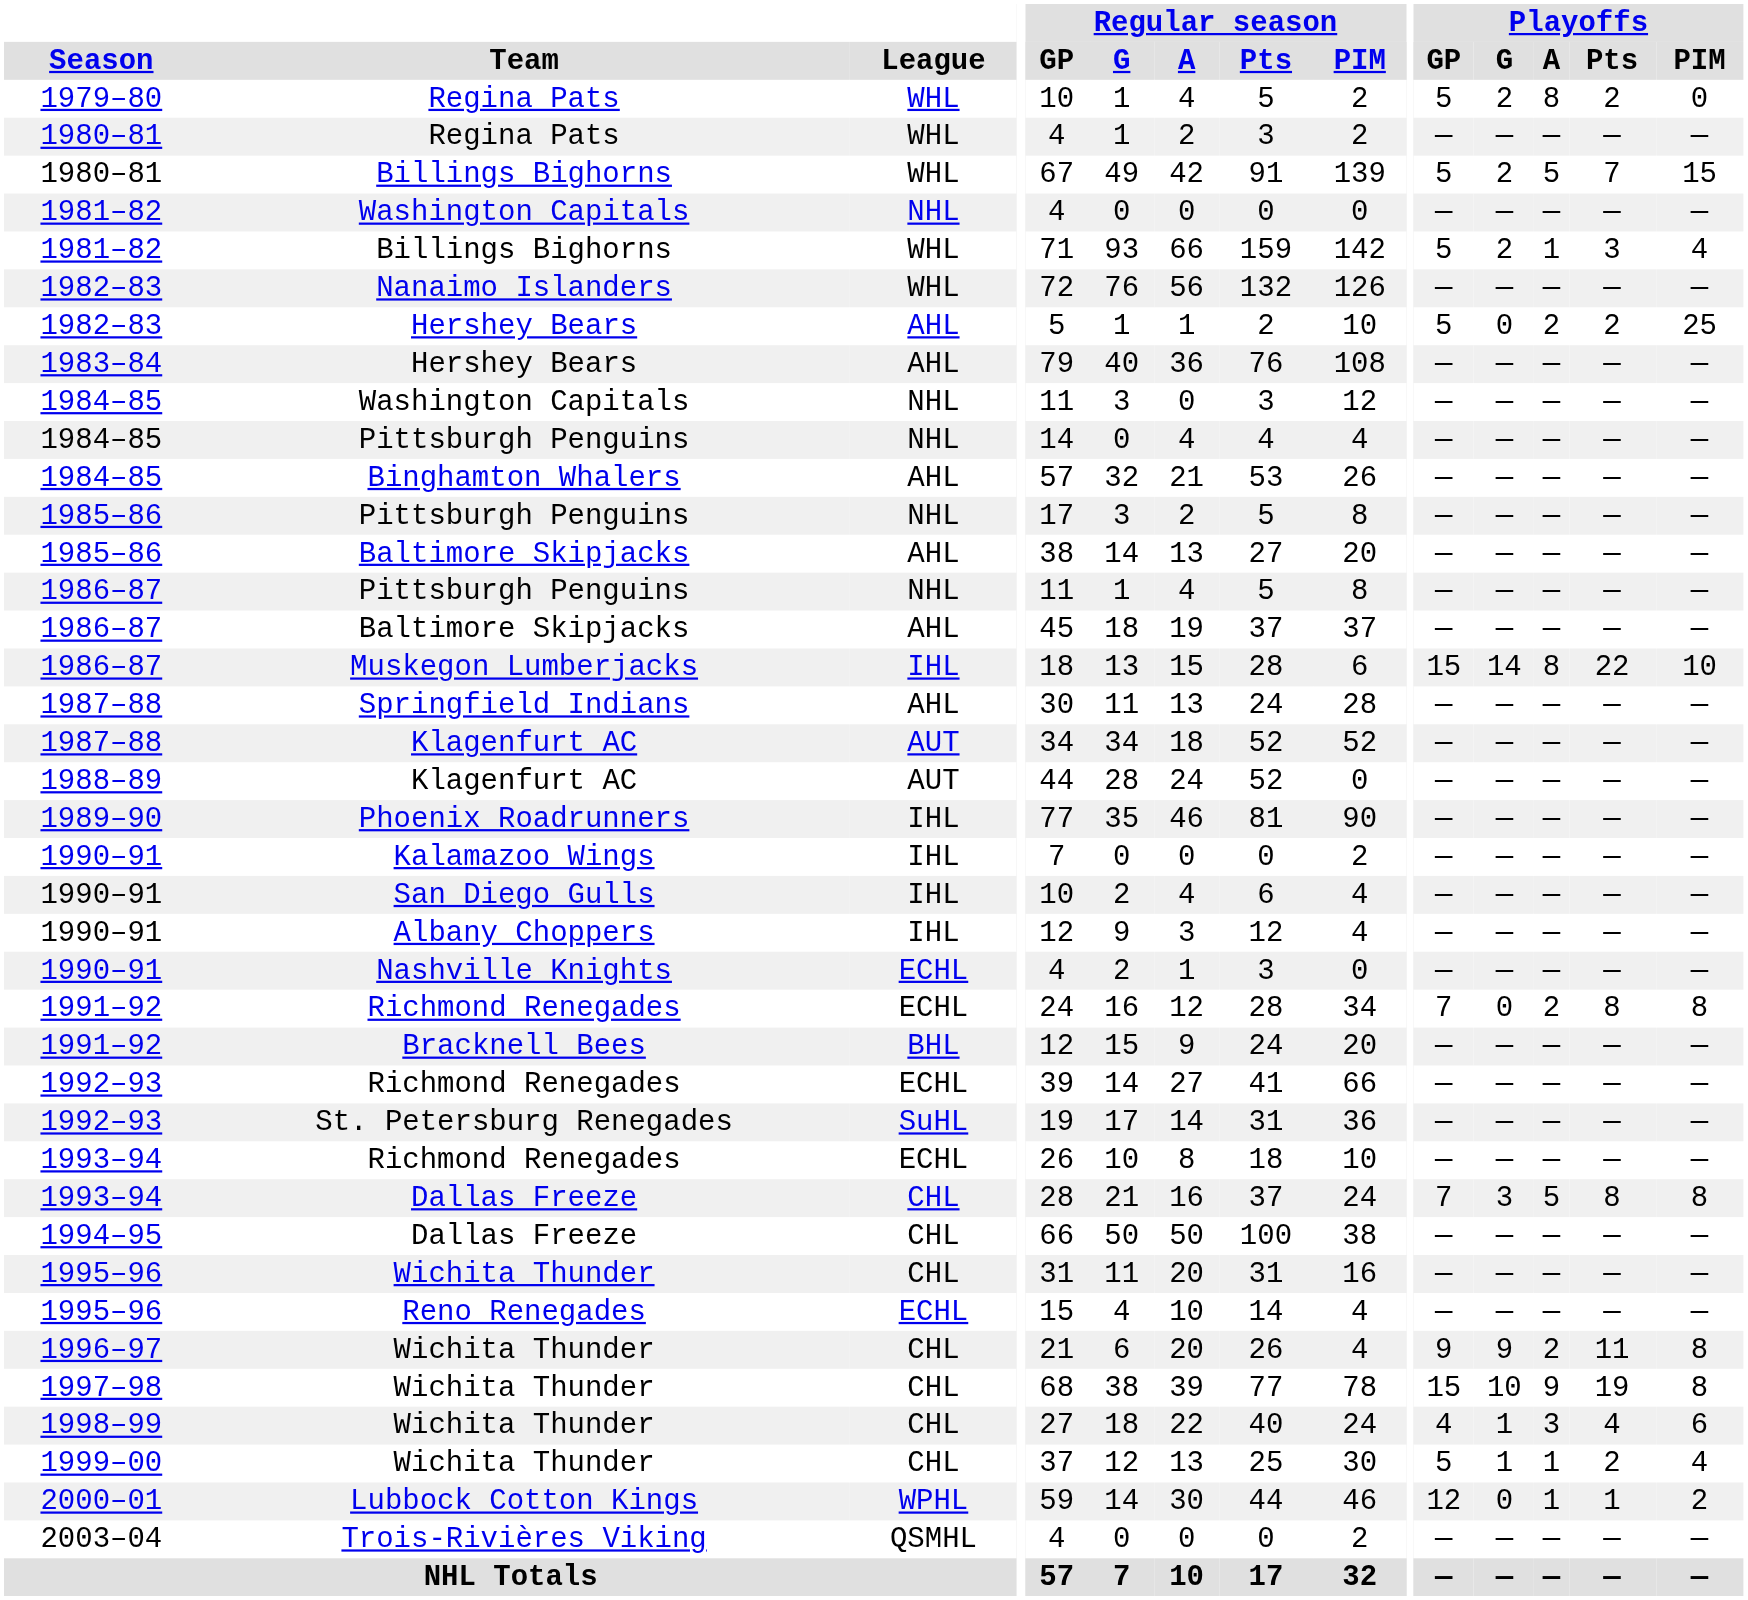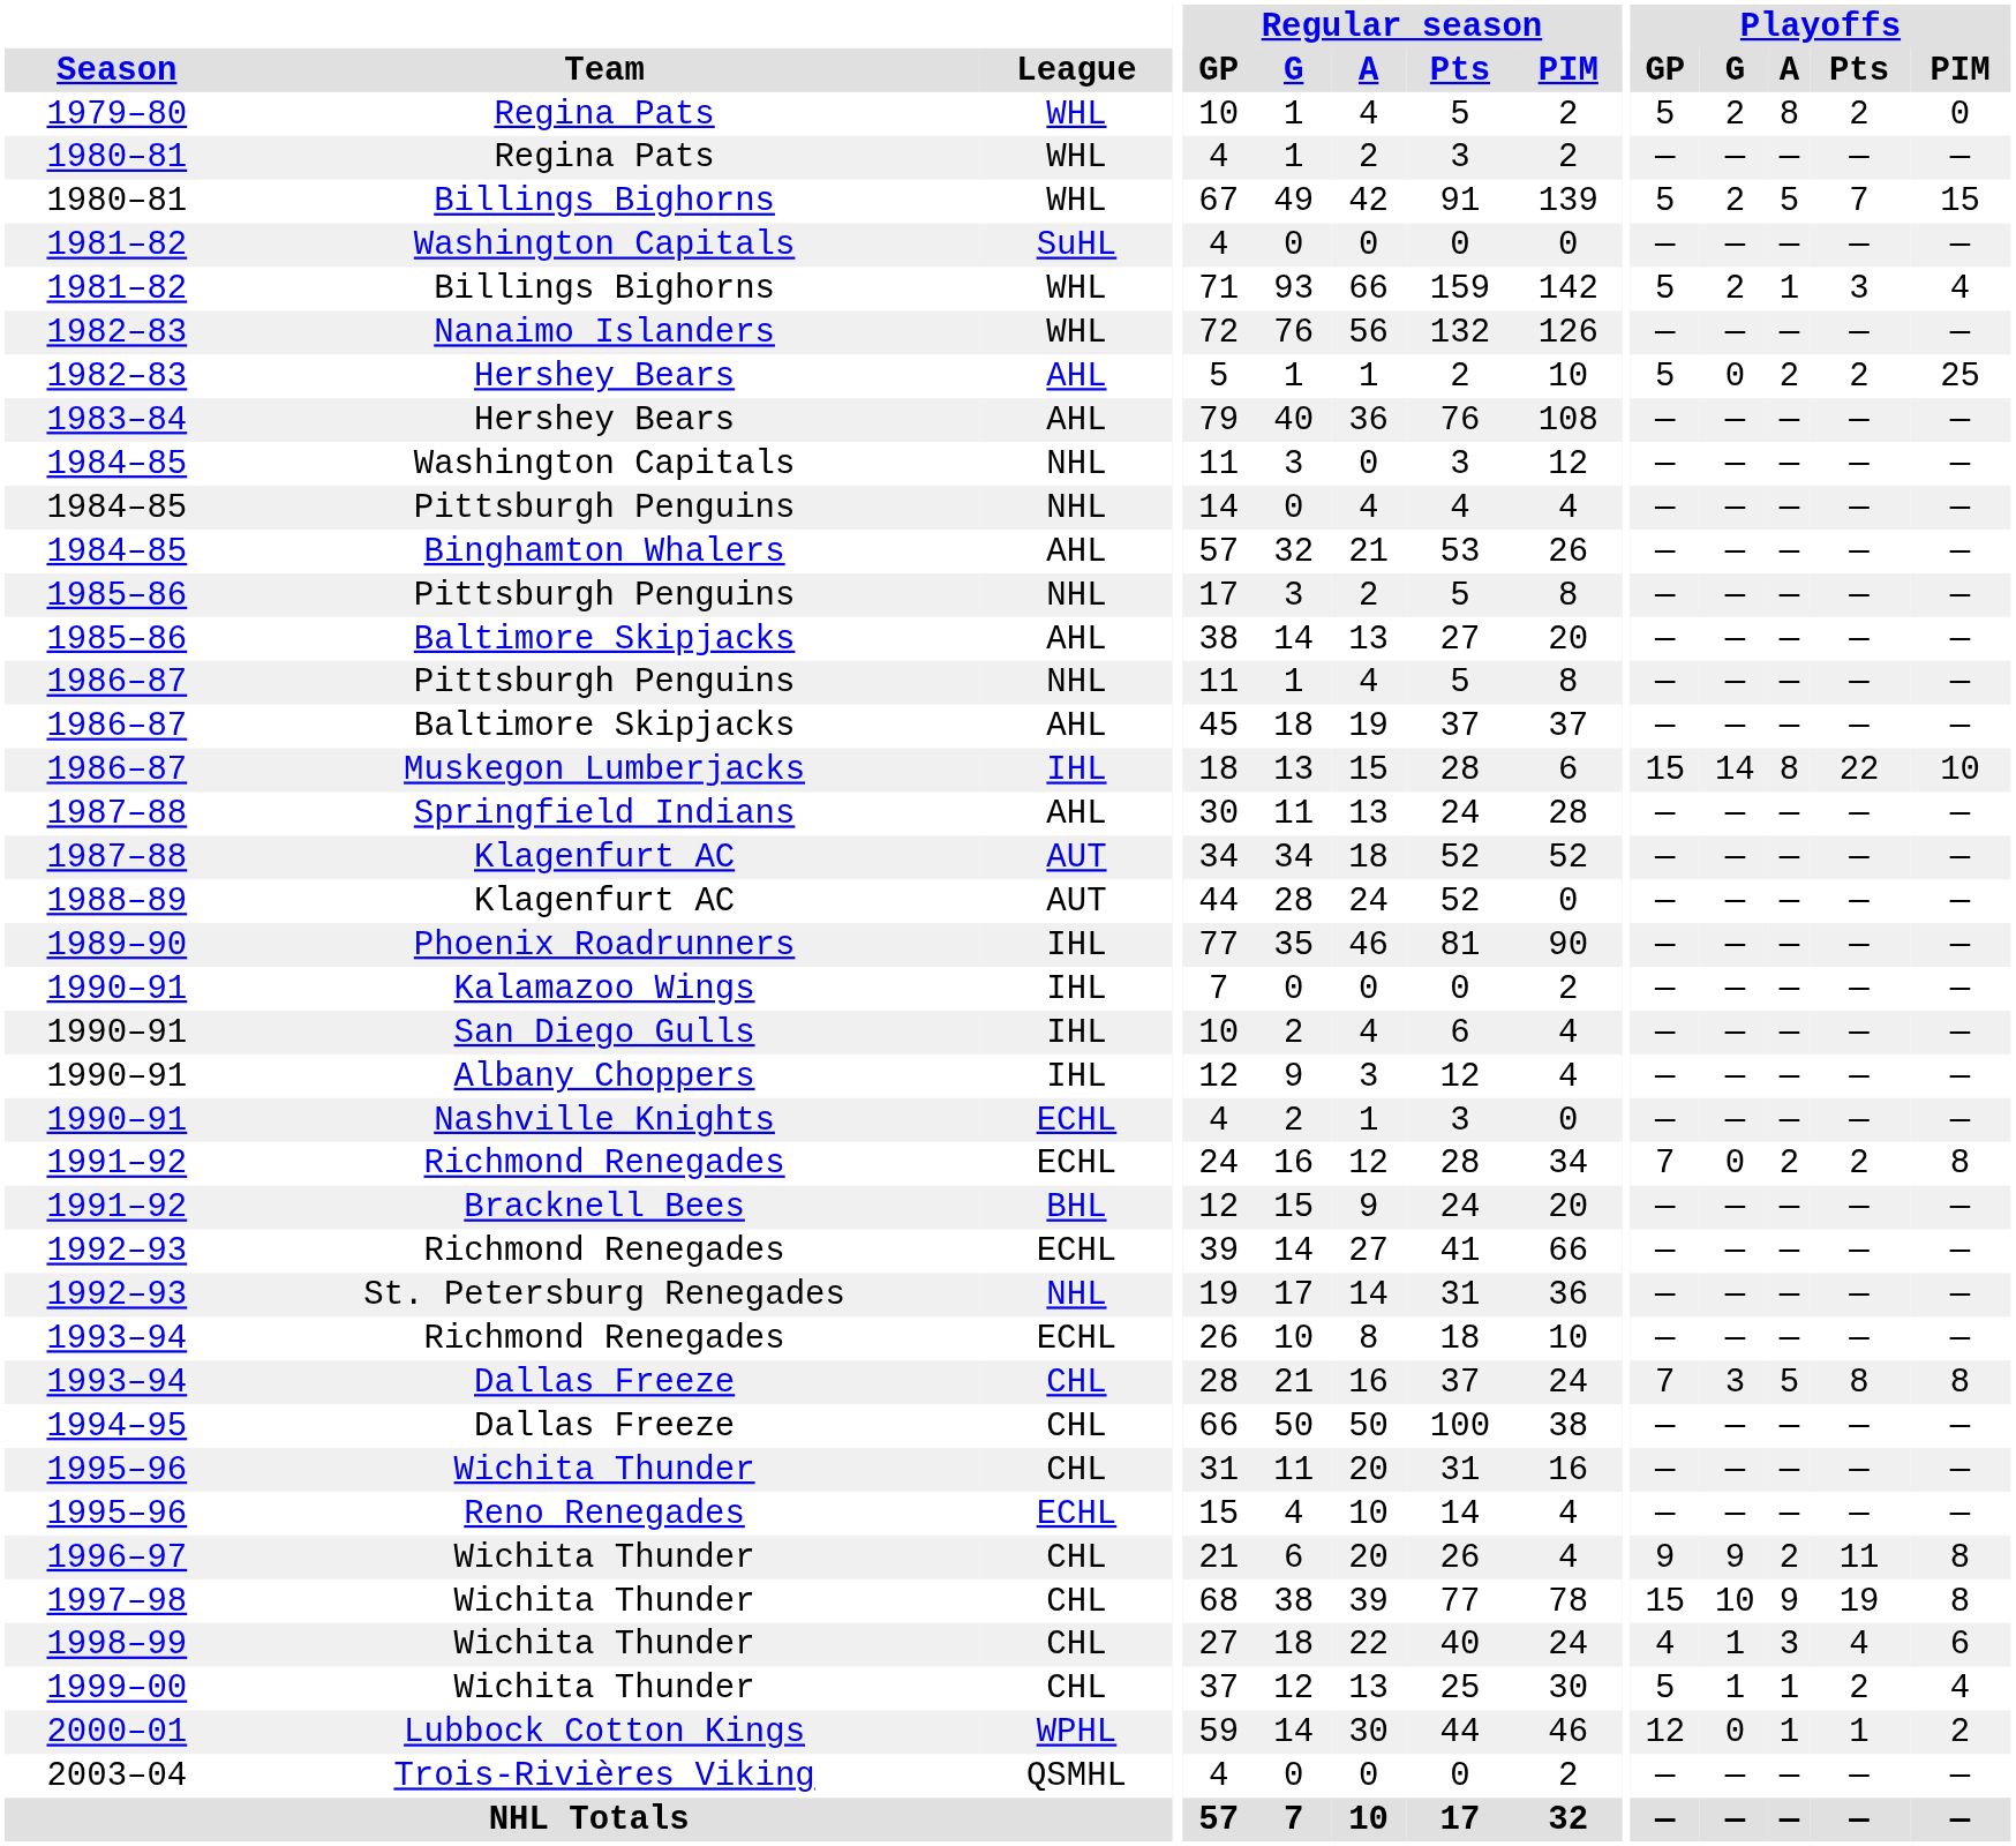 <table border="0" cellpadding="1" cellspacing="0" style="text-align:center; width:60em">
 <tr bgcolor="#e0e0e0">
 <th colspan="3" bgcolor="#ffffff"></th>
 <th rowspan="100" bgcolor="#ffffff"></th>
 <th colspan="5"><a href='#'>Regular season</a></th>
 <th rowspan="100" bgcolor="#ffffff"></th>
 <th colspan="5"><a href='#'>Playoffs</a></th>
 </tr>
 <tr bgcolor="#e0e0e0">
 <th><a href='#'>Season</a></th>
 <th>Team</th>
 <th>League</th>
 <th>GP</th>
 <th><a href='#'>G</a></th>
 <th><a href='#'>A</a></th>
 <th><a href='#'>Pts</a></th>
 <th><a href='#'>PIM</a></th>
 <th>GP</th>
 <th>G</th>
 <th>A</th>
 <th>Pts</th>
 <th>PIM</th>
 </tr>
 <tr>
 <td><a href='#'>1979–80</a></td>
 <td><a href='#'>Regina Pats</a></td>
 <td><a href='#'>WHL</a></td>
 <td>10</td>
 <td>1</td>
 <td>4</td>
 <td>5</td>
 <td>2</td>
 <td>5</td>
 <td>2</td>
 <td>8</td>
 <td>2</td>
 <td>0</td>
 </tr>
 <tr bgcolor="#f0f0f0">
 <td><a href='#'>1980–81</a></td>
 <td>Regina Pats</td>
 <td>WHL</td>
 <td>4</td>
 <td>1</td>
 <td>2</td>
 <td>3</td>
 <td>2</td>
 <td>—</td>
 <td>—</td>
 <td>—</td>
 <td>—</td>
 <td>—</td>
 </tr>
 <tr>
 <td>1980–81</td>
 <td><a href='#'>Billings Bighorns</a></td>
 <td>WHL</td>
 <td>67</td>
 <td>49</td>
 <td>42</td>
 <td>91</td>
 <td>139</td>
 <td>5</td>
 <td>2</td>
 <td>5</td>
 <td>7</td>
 <td>15</td>
 </tr>
 <tr bgcolor="#f0f0f0">
 <td><a href='#'>1981–82</a></td>
 <td><a href='#'>Washington Capitals</a></td>
-<td><a href='#'>NHL</a></td>
+<td><a href='#'>SuHL</a></td>
 <td>4</td>
 <td>0</td>
 <td>0</td>
 <td>0</td>
 <td>0</td>
 <td>—</td>
 <td>—</td>
 <td>—</td>
 <td>—</td>
 <td>—</td>
 </tr>
 <tr>
 <td><a href='#'>1981–82</a></td>
 <td>Billings Bighorns</td>
 <td>WHL</td>
 <td>71</td>
 <td>93</td>
 <td>66</td>
 <td>159</td>
 <td>142</td>
 <td>5</td>
 <td>2</td>
 <td>1</td>
 <td>3</td>
 <td>4</td>
 </tr>
 <tr bgcolor="#f0f0f0">
 <td><a href='#'>1982–83</a></td>
 <td><a href='#'>Nanaimo Islanders</a></td>
 <td>WHL</td>
 <td>72</td>
 <td>76</td>
 <td>56</td>
 <td>132</td>
 <td>126</td>
 <td>—</td>
 <td>—</td>
 <td>—</td>
 <td>—</td>
 <td>—</td>
 </tr>
 <tr>
 <td><a href='#'>1982–83</a></td>
 <td><a href='#'>Hershey Bears</a></td>
 <td><a href='#'>AHL</a></td>
 <td>5</td>
 <td>1</td>
 <td>1</td>
 <td>2</td>
 <td>10</td>
 <td>5</td>
 <td>0</td>
 <td>2</td>
 <td>2</td>
 <td>25</td>
 </tr>
 <tr bgcolor="#f0f0f0">
 <td><a href='#'>1983–84</a></td>
 <td>Hershey Bears</td>
 <td>AHL</td>
 <td>79</td>
 <td>40</td>
 <td>36</td>
 <td>76</td>
 <td>108</td>
 <td>—</td>
 <td>—</td>
 <td>—</td>
 <td>—</td>
 <td>—</td>
 </tr>
 <tr>
 <td><a href='#'>1984–85</a></td>
 <td>Washington Capitals</td>
 <td>NHL</td>
 <td>11</td>
 <td>3</td>
 <td>0</td>
 <td>3</td>
 <td>12</td>
 <td>—</td>
 <td>—</td>
 <td>—</td>
 <td>—</td>
 <td>—</td>
 </tr>
 <tr bgcolor="#f0f0f0">
 <td>1984–85</td>
 <td>Pittsburgh Penguins</td>
 <td>NHL</td>
 <td>14</td>
 <td>0</td>
 <td>4</td>
 <td>4</td>
 <td>4</td>
 <td>—</td>
 <td>—</td>
 <td>—</td>
 <td>—</td>
 <td>—</td>
 </tr>
 <tr>
 <td><a href='#'>1984–85</a></td>
 <td><a href='#'>Binghamton Whalers</a></td>
 <td>AHL</td>
 <td>57</td>
 <td>32</td>
 <td>21</td>
 <td>53</td>
 <td>26</td>
 <td>—</td>
 <td>—</td>
 <td>—</td>
 <td>—</td>
 <td>—</td>
 </tr>
 <tr bgcolor="#f0f0f0">
 <td><a href='#'>1985–86</a></td>
 <td>Pittsburgh Penguins</td>
 <td>NHL</td>
 <td>17</td>
 <td>3</td>
 <td>2</td>
 <td>5</td>
 <td>8</td>
 <td>—</td>
 <td>—</td>
 <td>—</td>
 <td>—</td>
 <td>—</td>
 </tr>
 <tr>
 <td><a href='#'>1985–86</a></td>
 <td><a href='#'>Baltimore Skipjacks</a></td>
 <td>AHL</td>
 <td>38</td>
 <td>14</td>
 <td>13</td>
 <td>27</td>
 <td>20</td>
 <td>—</td>
 <td>—</td>
 <td>—</td>
 <td>—</td>
 <td>—</td>
 </tr>
 <tr bgcolor="#f0f0f0">
 <td><a href='#'>1986–87</a></td>
 <td>Pittsburgh Penguins</td>
 <td>NHL</td>
 <td>11</td>
 <td>1</td>
 <td>4</td>
 <td>5</td>
 <td>8</td>
 <td>—</td>
 <td>—</td>
 <td>—</td>
 <td>—</td>
 <td>—</td>
 </tr>
 <tr>
 <td><a href='#'>1986–87</a></td>
 <td>Baltimore Skipjacks</td>
 <td>AHL</td>
 <td>45</td>
 <td>18</td>
 <td>19</td>
 <td>37</td>
 <td>37</td>
 <td>—</td>
 <td>—</td>
 <td>—</td>
 <td>—</td>
 <td>—</td>
 </tr>
 <tr bgcolor="#f0f0f0">
 <td><a href='#'>1986–87</a></td>
 <td><a href='#'>Muskegon Lumberjacks</a></td>
 <td><a href='#'>IHL</a></td>
 <td>18</td>
 <td>13</td>
 <td>15</td>
 <td>28</td>
 <td>6</td>
 <td>15</td>
 <td>14</td>
 <td>8</td>
 <td>22</td>
 <td>10</td>
 </tr>
 <tr>
 <td><a href='#'>1987–88</a></td>
 <td><a href='#'>Springfield Indians</a></td>
 <td>AHL</td>
 <td>30</td>
 <td>11</td>
 <td>13</td>
 <td>24</td>
 <td>28</td>
 <td>—</td>
 <td>—</td>
 <td>—</td>
 <td>—</td>
 <td>—</td>
 </tr>
 <tr bgcolor="#f0f0f0">
 <td><a href='#'>1987–88</a></td>
 <td><a href='#'>Klagenfurt AC</a></td>
 <td><a href='#'>AUT</a></td>
 <td>34</td>
 <td>34</td>
 <td>18</td>
 <td>52</td>
 <td>52</td>
 <td>—</td>
 <td>—</td>
 <td>—</td>
 <td>—</td>
 <td>—</td>
 </tr>
 <tr>
 <td><a href='#'>1988–89</a></td>
 <td>Klagenfurt AC</td>
 <td>AUT</td>
 <td>44</td>
 <td>28</td>
 <td>24</td>
 <td>52</td>
 <td>0</td>
 <td>—</td>
 <td>—</td>
 <td>—</td>
 <td>—</td>
 <td>—</td>
 </tr>
 <tr bgcolor="#f0f0f0">
 <td><a href='#'>1989–90</a></td>
 <td><a href='#'>Phoenix Roadrunners</a></td>
 <td>IHL</td>
 <td>77</td>
 <td>35</td>
 <td>46</td>
 <td>81</td>
 <td>90</td>
 <td>—</td>
 <td>—</td>
 <td>—</td>
 <td>—</td>
 <td>—</td>
 </tr>
 <tr>
 <td><a href='#'>1990–91</a></td>
 <td><a href='#'>Kalamazoo Wings</a></td>
 <td>IHL</td>
 <td>7</td>
 <td>0</td>
 <td>0</td>
 <td>0</td>
 <td>2</td>
 <td>—</td>
 <td>—</td>
 <td>—</td>
 <td>—</td>
 <td>—</td>
 </tr>
 <tr bgcolor="#f0f0f0">
 <td>1990–91</td>
 <td><a href='#'>San Diego Gulls</a></td>
 <td>IHL</td>
 <td>10</td>
 <td>2</td>
 <td>4</td>
 <td>6</td>
 <td>4</td>
 <td>—</td>
 <td>—</td>
 <td>—</td>
 <td>—</td>
 <td>—</td>
 </tr>
 <tr>
 <td>1990–91</td>
 <td><a href='#'>Albany Choppers</a></td>
 <td>IHL</td>
 <td>12</td>
 <td>9</td>
 <td>3</td>
 <td>12</td>
 <td>4</td>
 <td>—</td>
 <td>—</td>
 <td>—</td>
 <td>—</td>
 <td>—</td>
 </tr>
 <tr bgcolor="#f0f0f0">
 <td><a href='#'>1990–91</a></td>
 <td><a href='#'>Nashville Knights</a></td>
 <td><a href='#'>ECHL</a></td>
 <td>4</td>
 <td>2</td>
 <td>1</td>
 <td>3</td>
 <td>0</td>
 <td>—</td>
 <td>—</td>
 <td>—</td>
 <td>—</td>
 <td>—</td>
 </tr>
 <tr>
 <td><a href='#'>1991–92</a></td>
 <td><a href='#'>Richmond Renegades</a></td>
 <td>ECHL</td>
 <td>24</td>
 <td>16</td>
 <td>12</td>
 <td>28</td>
 <td>34</td>
 <td>7</td>
 <td>0</td>
 <td>2</td>
-<td>8</td>
+<td>2</td>
 <td>8</td>
 </tr>
 <tr bgcolor="#f0f0f0">
 <td><a href='#'>1991–92</a></td>
 <td><a href='#'>Bracknell Bees</a></td>
 <td><a href='#'>BHL</a></td>
 <td>12</td>
 <td>15</td>
 <td>9</td>
 <td>24</td>
 <td>20</td>
 <td>—</td>
 <td>—</td>
 <td>—</td>
 <td>—</td>
 <td>—</td>
 </tr>
 <tr>
 <td><a href='#'>1992–93</a></td>
 <td>Richmond Renegades</td>
 <td>ECHL</td>
 <td>39</td>
 <td>14</td>
 <td>27</td>
 <td>41</td>
 <td>66</td>
 <td>—</td>
 <td>—</td>
 <td>—</td>
 <td>—</td>
 <td>—</td>
 </tr>
 <tr bgcolor="#f0f0f0">
 <td><a href='#'>1992–93</a></td>
 <td>St. Petersburg Renegades</td>
-<td><a href='#'>SuHL</a></td>
+<td><a href='#'>NHL</a></td>
 <td>19</td>
 <td>17</td>
 <td>14</td>
 <td>31</td>
 <td>36</td>
 <td>—</td>
 <td>—</td>
 <td>—</td>
 <td>—</td>
 <td>—</td>
 </tr>
 <tr>
 <td><a href='#'>1993–94</a></td>
 <td>Richmond Renegades</td>
 <td>ECHL</td>
 <td>26</td>
 <td>10</td>
 <td>8</td>
 <td>18</td>
 <td>10</td>
 <td>—</td>
 <td>—</td>
 <td>—</td>
 <td>—</td>
 <td>—</td>
 </tr>
 <tr bgcolor="#f0f0f0">
 <td><a href='#'>1993–94</a></td>
 <td><a href='#'>Dallas Freeze</a></td>
 <td><a href='#'>CHL</a></td>
 <td>28</td>
 <td>21</td>
 <td>16</td>
 <td>37</td>
 <td>24</td>
 <td>7</td>
 <td>3</td>
 <td>5</td>
 <td>8</td>
 <td>8</td>
 </tr>
 <tr>
 <td><a href='#'>1994–95</a></td>
 <td>Dallas Freeze</td>
 <td>CHL</td>
 <td>66</td>
 <td>50</td>
 <td>50</td>
 <td>100</td>
 <td>38</td>
 <td>—</td>
 <td>—</td>
 <td>—</td>
 <td>—</td>
 <td>—</td>
 </tr>
 <tr bgcolor="#f0f0f0">
 <td><a href='#'>1995–96</a></td>
 <td><a href='#'>Wichita Thunder</a></td>
 <td>CHL</td>
 <td>31</td>
 <td>11</td>
 <td>20</td>
 <td>31</td>
 <td>16</td>
 <td>—</td>
 <td>—</td>
 <td>—</td>
 <td>—</td>
 <td>—</td>
 </tr>
 <tr>
 <td><a href='#'>1995–96</a></td>
 <td><a href='#'>Reno Renegades</a></td>
 <td><a href='#'>ECHL</a></td>
 <td>15</td>
 <td>4</td>
 <td>10</td>
 <td>14</td>
 <td>4</td>
 <td>—</td>
 <td>—</td>
 <td>—</td>
 <td>—</td>
 <td>—</td>
 </tr>
 <tr bgcolor="#f0f0f0">
 <td><a href='#'>1996–97</a></td>
 <td>Wichita Thunder</td>
 <td>CHL</td>
 <td>21</td>
 <td>6</td>
 <td>20</td>
 <td>26</td>
 <td>4</td>
 <td>9</td>
 <td>9</td>
 <td>2</td>
 <td>11</td>
 <td>8</td>
 </tr>
 <tr>
 <td><a href='#'>1997–98</a></td>
 <td>Wichita Thunder</td>
 <td>CHL</td>
 <td>68</td>
 <td>38</td>
 <td>39</td>
 <td>77</td>
 <td>78</td>
 <td>15</td>
 <td>10</td>
 <td>9</td>
 <td>19</td>
 <td>8</td>
 </tr>
 <tr bgcolor="#f0f0f0">
 <td><a href='#'>1998–99</a></td>
 <td>Wichita Thunder</td>
 <td>CHL</td>
 <td>27</td>
 <td>18</td>
 <td>22</td>
 <td>40</td>
 <td>24</td>
 <td>4</td>
 <td>1</td>
 <td>3</td>
 <td>4</td>
 <td>6</td>
 </tr>
 <tr>
 <td><a href='#'>1999–00</a></td>
 <td>Wichita Thunder</td>
 <td>CHL</td>
 <td>37</td>
 <td>12</td>
 <td>13</td>
 <td>25</td>
 <td>30</td>
 <td>5</td>
 <td>1</td>
 <td>1</td>
 <td>2</td>
 <td>4</td>
 </tr>
 <tr bgcolor="#f0f0f0">
 <td><a href='#'>2000–01</a></td>
 <td><a href='#'>Lubbock Cotton Kings</a></td>
 <td><a href='#'>WPHL</a></td>
 <td>59</td>
 <td>14</td>
 <td>30</td>
 <td>44</td>
 <td>46</td>
 <td>12</td>
 <td>0</td>
 <td>1</td>
 <td>1</td>
 <td>2</td>
 </tr>
 <tr>
 <td>2003–04</td>
 <td><a href='#'>Trois-Rivières Viking</a></td>
 <td>QSMHL</td>
 <td>4</td>
 <td>0</td>
 <td>0</td>
 <td>0</td>
 <td>2</td>
 <td>—</td>
 <td>—</td>
 <td>—</td>
 <td>—</td>
 <td>—</td>
 </tr>
 <tr bgcolor="#e0e0e0">
 <th colspan="3">NHL Totals</th>
 <th>57</th>
 <th>7</th>
 <th>10</th>
 <th>17</th>
 <th>32</th>
 <th>—</th>
 <th>—</th>
 <th>—</th>
 <th>—</th>
 <th>—</th>
 </tr>
 </table>
